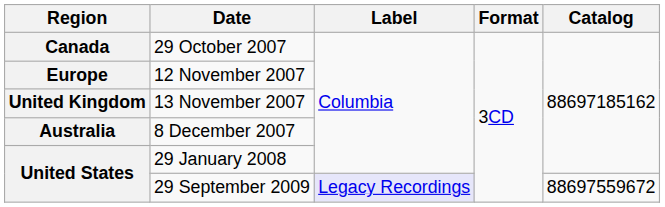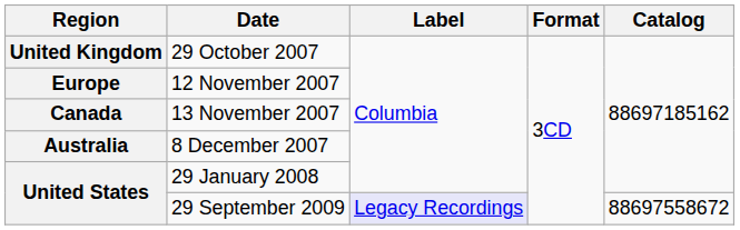 <table class="wikitable plainrowheaders">
 <tr>
 <th>Region</th>
 <th>Date</th>
 <th>Label</th>
 <th>Format</th>
 <th>Catalog</th>
 </tr>
 <tr>
-<th scope="row">Canada</th>
+<th scope="row">United Kingdom</th>
 <td>29 October 2007</td>
 <td rowspan="5"><a href='#'>Columbia</a></td>
 <td rowspan="6">3<a href='#'>CD</a></td>
 <td rowspan="5">88697185162</td>
 </tr>
 <tr>
 <th scope="row">Europe</th>
 <td>12 November 2007</td>
 </tr>
 <tr>
-<th scope="row">United Kingdom</th>
+<th scope="row">Canada</th>
 <td>13 November 2007</td>
 </tr>
 <tr>
 <th scope="row">Australia</th>
 <td>8 December 2007</td>
 </tr>
 <tr>
 <th scope="row" rowspan="2">United States</th>
 <td>29 January 2008</td>
 </tr>
 <tr>
 <td>29 September 2009</td>
 <td style="background: lavender;"><a href='#'>Legacy Recordings</a></td>
-<td>88697559672</td>
+<td>88697558672</td>
 </tr>
 </table>
